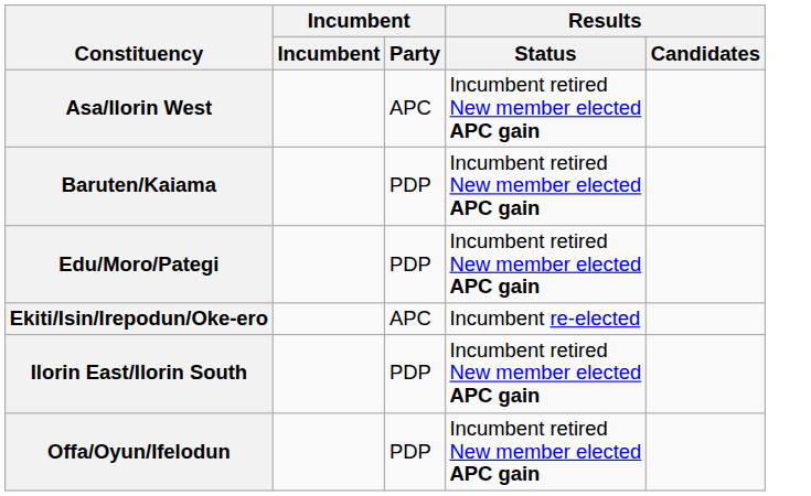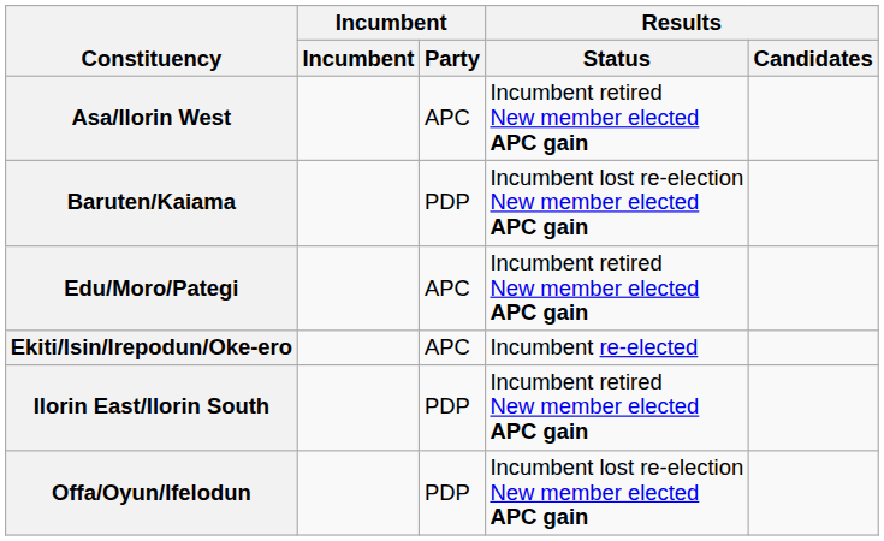 <table class="wikitable sortable">
 <tr valign=bottom>
 <th rowspan=2>Constituency</th>
 <th colspan=2>Incumbent</th>
 <th colspan=2>Results</th>
 </tr>
 <tr valign=bottom>
 <th>Incumbent</th>
 <th>Party</th>
 <th>Status</th>
 <th>Candidates</th>
 </tr>
 <tr>
 <th>Asa/Ilorin West</th>
 <td></td>
 <td>APC</td>
 <td>Incumbent retired<br><a href='#'>New member elected</a><br><strong>APC gain</strong></td>
 <td nowrap></td>
 </tr>
 <tr>
 <th>Baruten/Kaiama</th>
 <td></td>
 <td>PDP</td>
-<td>Incumbent retired<br><a href='#'>New member elected</a><br><strong>APC gain</strong></td>
+<td>Incumbent lost re-election<br><a href='#'>New member elected</a><br><strong>APC gain</strong></td>
 <td nowrap></td>
 </tr>
 <tr>
 <th>Edu/Moro/Pategi</th>
 <td></td>
-<td>PDP</td>
+<td>APC</td>
 <td>Incumbent retired<br><a href='#'>New member elected</a><br><strong>APC gain</strong></td>
 <td nowrap></td>
 </tr>
 <tr>
 <th>Ekiti/Isin/Irepodun/Oke-ero</th>
 <td></td>
 <td>APC</td>
 <td>Incumbent <a href='#'>re-elected</a></td>
 <td nowrap></td>
 </tr>
 <tr>
 <th>Ilorin East/Ilorin South</th>
 <td></td>
 <td>PDP</td>
 <td>Incumbent retired<br><a href='#'>New member elected</a><br><strong>APC gain</strong></td>
 <td nowrap></td>
 </tr>
 <tr>
 <th>Offa/Oyun/Ifelodun</th>
 <td></td>
 <td>PDP</td>
-<td>Incumbent retired<br><a href='#'>New member elected</a><br><strong>APC gain</strong></td>
+<td>Incumbent lost re-election<br><a href='#'>New member elected</a><br><strong>APC gain</strong></td>
 <td nowrap></td>
 </tr>
 </table>
